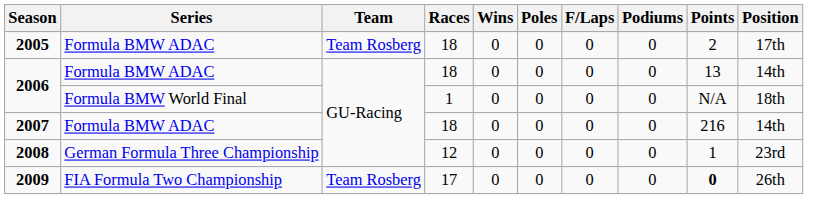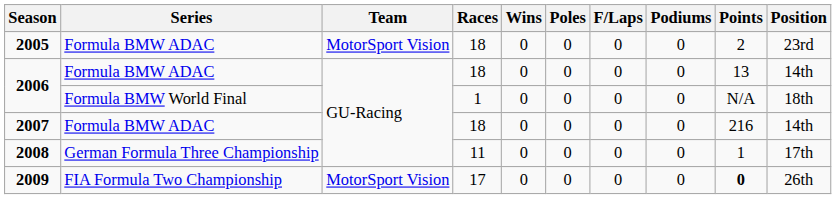 <table class="wikitable" style="font-size: 95%;">
 <tr>
 <th>Season</th>
 <th>Series</th>
 <th>Team</th>
 <th>Races</th>
 <th>Wins</th>
 <th>Poles</th>
 <th>F/Laps</th>
 <th>Podiums</th>
 <th>Points</th>
 <th>Position</th>
 </tr>
 <tr>
 <td align="center"><strong>2005</strong></td>
 <td><a href='#'>Formula BMW ADAC</a></td>
-<td><a href='#'>Team Rosberg</a></td>
+<td><a href='#'>MotorSport Vision</a></td>
 <td align="center">18</td>
 <td align="center">0</td>
 <td align="center">0</td>
 <td align="center">0</td>
 <td align="center">0</td>
 <td align="center">2</td>
-<td align="center">17th</td>
+<td align="center">23rd</td>
 </tr>
 <tr>
 <td rowspan=2 align="center"><strong>2006</strong></td>
 <td><a href='#'>Formula BMW ADAC</a></td>
 <td rowspan=4>GU-Racing</td>
 <td align="center">18</td>
 <td align="center">0</td>
 <td align="center">0</td>
 <td align="center">0</td>
 <td align="center">0</td>
 <td align="center">13</td>
 <td align="center">14th</td>
 </tr>
 <tr>
 <td><a href='#'>Formula BMW</a> World Final</td>
 <td align="center">1</td>
 <td align="center">0</td>
 <td align="center">0</td>
 <td align="center">0</td>
 <td align="center">0</td>
 <td align="center">N/A</td>
 <td align="center">18th</td>
 </tr>
 <tr>
 <td align="center"><strong>2007</strong></td>
 <td><a href='#'>Formula BMW ADAC</a></td>
 <td align="center">18</td>
 <td align="center">0</td>
 <td align="center">0</td>
 <td align="center">0</td>
 <td align="center">0</td>
 <td align="center">216</td>
 <td align="center">14th</td>
 </tr>
 <tr>
 <td align="center"><strong>2008</strong></td>
 <td><a href='#'>German Formula Three Championship</a></td>
-<td align="center">12</td>
+<td align="center">11</td>
 <td align="center">0</td>
 <td align="center">0</td>
 <td align="center">0</td>
 <td align="center">0</td>
 <td align="center">1</td>
-<td align="center">23rd</td>
+<td align="center">17th</td>
 </tr>
 <tr>
 <td align="center"><strong>2009</strong></td>
 <td><a href='#'>FIA Formula Two Championship</a></td>
-<td><a href='#'>Team Rosberg</a></td>
+<td><a href='#'>MotorSport Vision</a></td>
 <td align="center">17</td>
 <td align="center">0</td>
 <td align="center">0</td>
 <td align="center">0</td>
 <td align="center">0</td>
 <td align="center"><strong>0</strong></td>
 <td align="center">26th</td>
 </tr>
 </table>
